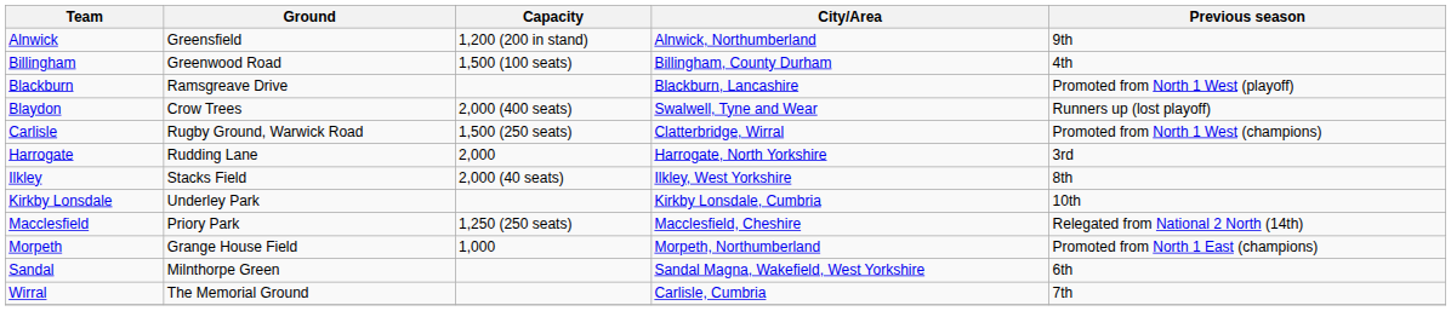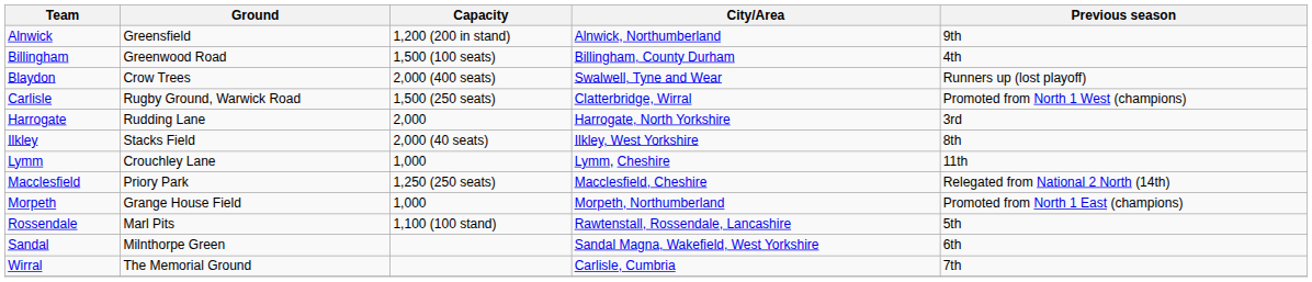 <table class="wikitable sortable" width=100%>
 <tr>
 <th>Team</th>
 <th>Ground</th>
 <th>Capacity</th>
 <th>City/Area</th>
 <th>Previous season</th>
 </tr>
 <tr>
 <td><a href='#'>Alnwick</a></td>
 <td>Greensfield</td>
 <td>1,200 (200 in stand)</td>
 <td><a href='#'>Alnwick, Northumberland</a></td>
 <td>9th</td>
 </tr>
 <tr>
 <td><a href='#'>Billingham</a></td>
 <td>Greenwood Road</td>
 <td>1,500 (100 seats)</td>
 <td><a href='#'>Billingham, County Durham</a></td>
 <td>4th</td>
-</tr>
-<tr>
-<td><a href='#'>Blackburn</a></td>
-<td>Ramsgreave Drive</td>
-<td></td>
-<td><a href='#'>Blackburn, Lancashire</a></td>
-<td>Promoted from <a href='#'>North 1 West</a> (playoff)</td>
 </tr>
 <tr>
 <td><a href='#'>Blaydon</a></td>
 <td>Crow Trees</td>
 <td>2,000 (400 seats)</td>
 <td><a href='#'>Swalwell, Tyne and Wear</a></td>
 <td>Runners up (lost playoff)</td>
 </tr>
 <tr>
 <td><a href='#'>Carlisle</a></td>
 <td>Rugby Ground, Warwick Road</td>
 <td>1,500 (250 seats)</td>
 <td><a href='#'>Clatterbridge, Wirral</a></td>
 <td>Promoted from <a href='#'>North 1 West</a> (champions)</td>
 </tr>
 <tr>
 <td><a href='#'>Harrogate</a></td>
 <td>Rudding Lane</td>
 <td>2,000</td>
 <td><a href='#'>Harrogate, North Yorkshire</a></td>
 <td>3rd</td>
 </tr>
 <tr>
 <td><a href='#'>Ilkley</a></td>
 <td>Stacks Field</td>
 <td>2,000 (40 seats)</td>
 <td><a href='#'>Ilkley, West Yorkshire</a></td>
 <td>8th</td>
 </tr>
 <tr>
-<td><a href='#'>Kirkby Lonsdale</a></td>
-<td>Underley Park</td>
-<td></td>
-<td><a href='#'>Kirkby Lonsdale, Cumbria</a></td>
-<td>10th</td>
+<td><a href='#'>Lymm</a></td>
+<td>Crouchley Lane</td>
+<td>1,000</td>
+<td><a href='#'>Lymm</a>, <a href='#'>Cheshire</a></td>
+<td>11th</td>
 </tr>
 <tr>
 <td><a href='#'>Macclesfield</a></td>
 <td>Priory Park</td>
 <td>1,250 (250 seats)</td>
 <td><a href='#'>Macclesfield, Cheshire</a></td>
 <td>Relegated from <a href='#'>National 2 North</a> (14th)</td>
 </tr>
 <tr>
 <td><a href='#'>Morpeth</a></td>
 <td>Grange House Field</td>
 <td>1,000</td>
 <td><a href='#'>Morpeth, Northumberland</a></td>
 <td>Promoted from <a href='#'>North 1 East</a> (champions)</td>
+</tr>
+<tr>
+<td><a href='#'>Rossendale</a></td>
+<td>Marl Pits</td>
+<td>1,100 (100 stand)</td>
+<td><a href='#'>Rawtenstall, Rossendale, Lancashire</a></td>
+<td>5th</td>
 </tr>
 <tr>
 <td><a href='#'>Sandal</a></td>
 <td>Milnthorpe Green</td>
 <td></td>
 <td><a href='#'>Sandal Magna, Wakefield, West Yorkshire</a></td>
 <td>6th</td>
 </tr>
 <tr>
 <td><a href='#'>Wirral</a></td>
 <td>The Memorial Ground</td>
 <td></td>
 <td><a href='#'>Carlisle, Cumbria</a></td>
 <td>7th</td>
 </tr>
 <tr>
 </tr>
 </table>
